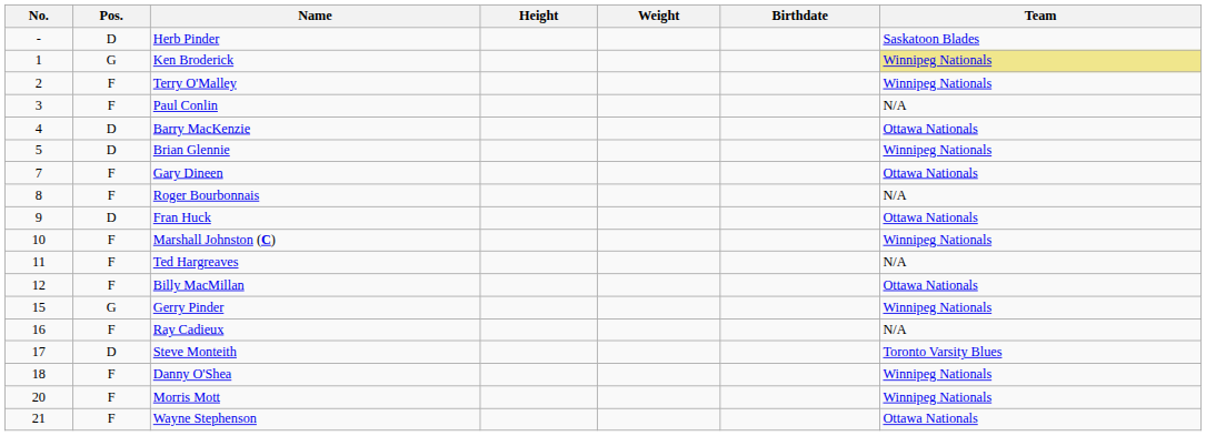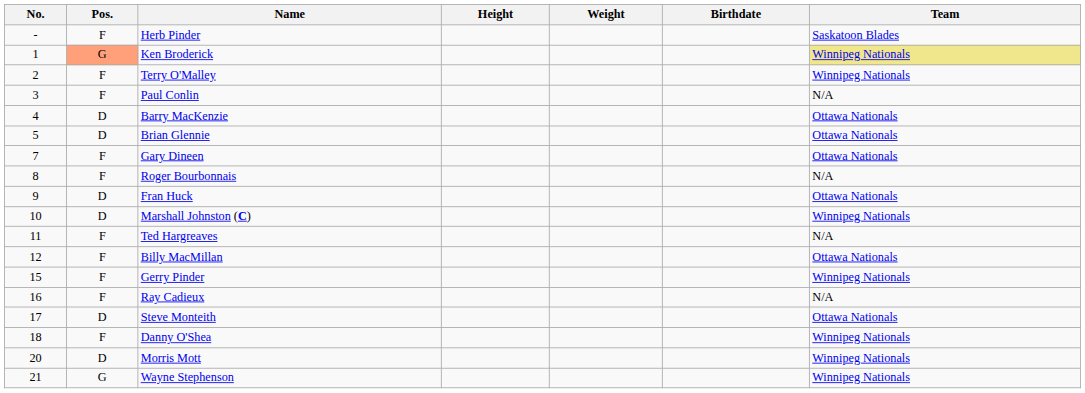 <table class="wikitable sortable" width="80%" style="font-size: 90%; text-align: center;">
 <tr>
 <th>No.</th>
 <th>Pos.</th>
 <th>Name</th>
 <th>Height</th>
 <th>Weight</th>
 <th>Birthdate</th>
 <th>Team</th>
 </tr>
 <tr>
 <td>-</td>
-<td>D</td>
+<td>F</td>
 <td style="text-align:left;"><a href='#'>Herb Pinder</a></td>
 <td></td>
 <td></td>
 <td style="text-align:right;"></td>
 <td style="text-align:left;"> <a href='#'>Saskatoon Blades</a></td>
 </tr>
 <tr>
 <td>1</td>
-<td>G</td>
+<td style="background: lightsalmon;">G</td>
 <td style="text-align:left;"><a href='#'>Ken Broderick</a></td>
 <td></td>
 <td></td>
 <td style="text-align:right;"></td>
 <td style="background: khaki; text-align:left;"> <a href='#'>Winnipeg Nationals</a></td>
 </tr>
 <tr>
 <td>2</td>
 <td>F</td>
 <td style="text-align:left;"><a href='#'>Terry O'Malley</a></td>
 <td></td>
 <td></td>
 <td style="text-align:right;"></td>
 <td style="text-align:left;"> <a href='#'>Winnipeg Nationals</a></td>
 </tr>
 <tr>
 <td>3</td>
 <td>F</td>
 <td style="text-align:left;"><a href='#'>Paul Conlin</a></td>
 <td></td>
 <td></td>
 <td style="text-align:right;"></td>
 <td style="text-align:left;">N/A</td>
 </tr>
 <tr>
 <td>4</td>
 <td>D</td>
 <td style="text-align:left;"><a href='#'>Barry MacKenzie</a></td>
 <td></td>
 <td></td>
 <td style="text-align:right;"></td>
 <td style="text-align:left;"> <a href='#'>Ottawa Nationals</a></td>
 </tr>
 <tr>
 <td>5</td>
 <td>D</td>
 <td style="text-align:left;"><a href='#'>Brian Glennie</a></td>
 <td></td>
 <td></td>
 <td style="text-align:right;"></td>
-<td style="text-align:left;"> <a href='#'>Winnipeg Nationals</a></td>
+<td style="text-align:left;"> <a href='#'>Ottawa Nationals</a></td>
 </tr>
 <tr>
 <td>7</td>
 <td>F</td>
 <td style="text-align:left;"><a href='#'>Gary Dineen</a></td>
 <td></td>
 <td></td>
 <td style="text-align:right;"></td>
 <td style="text-align:left;"> <a href='#'>Ottawa Nationals</a></td>
 </tr>
 <tr>
 <td>8</td>
 <td>F</td>
 <td style="text-align:left;"><a href='#'>Roger Bourbonnais</a></td>
 <td></td>
 <td></td>
 <td style="text-align:right;"></td>
 <td style="text-align:left;">N/A</td>
 </tr>
 <tr>
 <td>9</td>
 <td>D</td>
 <td style="text-align:left;"><a href='#'>Fran Huck</a></td>
 <td></td>
 <td></td>
 <td style="text-align:right;"></td>
 <td style="text-align:left;"> <a href='#'>Ottawa Nationals</a></td>
 </tr>
 <tr>
 <td>10</td>
-<td>F</td>
+<td>D</td>
 <td style="text-align:left;"><a href='#'>Marshall Johnston</a> (<strong><a href='#'>C</a></strong>)</td>
 <td></td>
 <td></td>
 <td style="text-align:right;"></td>
 <td style="text-align:left;"> <a href='#'>Winnipeg Nationals</a></td>
 </tr>
 <tr>
 <td>11</td>
 <td>F</td>
 <td style="text-align:left;"><a href='#'>Ted Hargreaves</a></td>
 <td></td>
 <td></td>
 <td style="text-align:right;"></td>
 <td style="text-align:left;">N/A</td>
 </tr>
 <tr>
 <td>12</td>
 <td>F</td>
 <td style="text-align:left;"><a href='#'>Billy MacMillan</a></td>
 <td></td>
 <td></td>
 <td style="text-align:right;"></td>
 <td style="text-align:left;"> <a href='#'>Ottawa Nationals</a></td>
 </tr>
 <tr>
 <td>15</td>
-<td>G</td>
+<td>F</td>
 <td style="text-align:left;"><a href='#'>Gerry Pinder</a></td>
 <td></td>
 <td></td>
 <td style="text-align:right;"></td>
 <td style="text-align:left;"> <a href='#'>Winnipeg Nationals</a></td>
 </tr>
 <tr>
 <td>16</td>
 <td>F</td>
 <td style="text-align:left;"><a href='#'>Ray Cadieux</a></td>
 <td></td>
 <td></td>
 <td style="text-align:right;"></td>
 <td style="text-align:left;">N/A</td>
 </tr>
 <tr>
 <td>17</td>
 <td>D</td>
 <td style="text-align:left;"><a href='#'>Steve Monteith</a></td>
 <td></td>
 <td></td>
 <td style="text-align:right;"></td>
-<td style="text-align:left;"> <a href='#'>Toronto Varsity Blues</a></td>
+<td style="text-align:left;"> <a href='#'>Ottawa Nationals</a></td>
 </tr>
 <tr>
 <td>18</td>
 <td>F</td>
 <td style="text-align:left;"><a href='#'>Danny O'Shea</a></td>
 <td></td>
 <td></td>
 <td style="text-align:right;"></td>
 <td style="text-align:left;"> <a href='#'>Winnipeg Nationals</a></td>
 </tr>
 <tr>
 <td>20</td>
-<td>F</td>
+<td>D</td>
 <td style="text-align:left;"><a href='#'>Morris Mott</a></td>
 <td></td>
 <td></td>
 <td style="text-align:right;"></td>
 <td style="text-align:left;"> <a href='#'>Winnipeg Nationals</a></td>
 </tr>
 <tr>
 <td>21</td>
-<td>F</td>
+<td>G</td>
 <td style="text-align:left;"><a href='#'>Wayne Stephenson</a></td>
 <td></td>
 <td></td>
 <td style="text-align:right;"></td>
-<td style="text-align:left;"> <a href='#'>Ottawa Nationals</a></td>
+<td style="text-align:left;"> <a href='#'>Winnipeg Nationals</a></td>
 </tr>
 </table>
